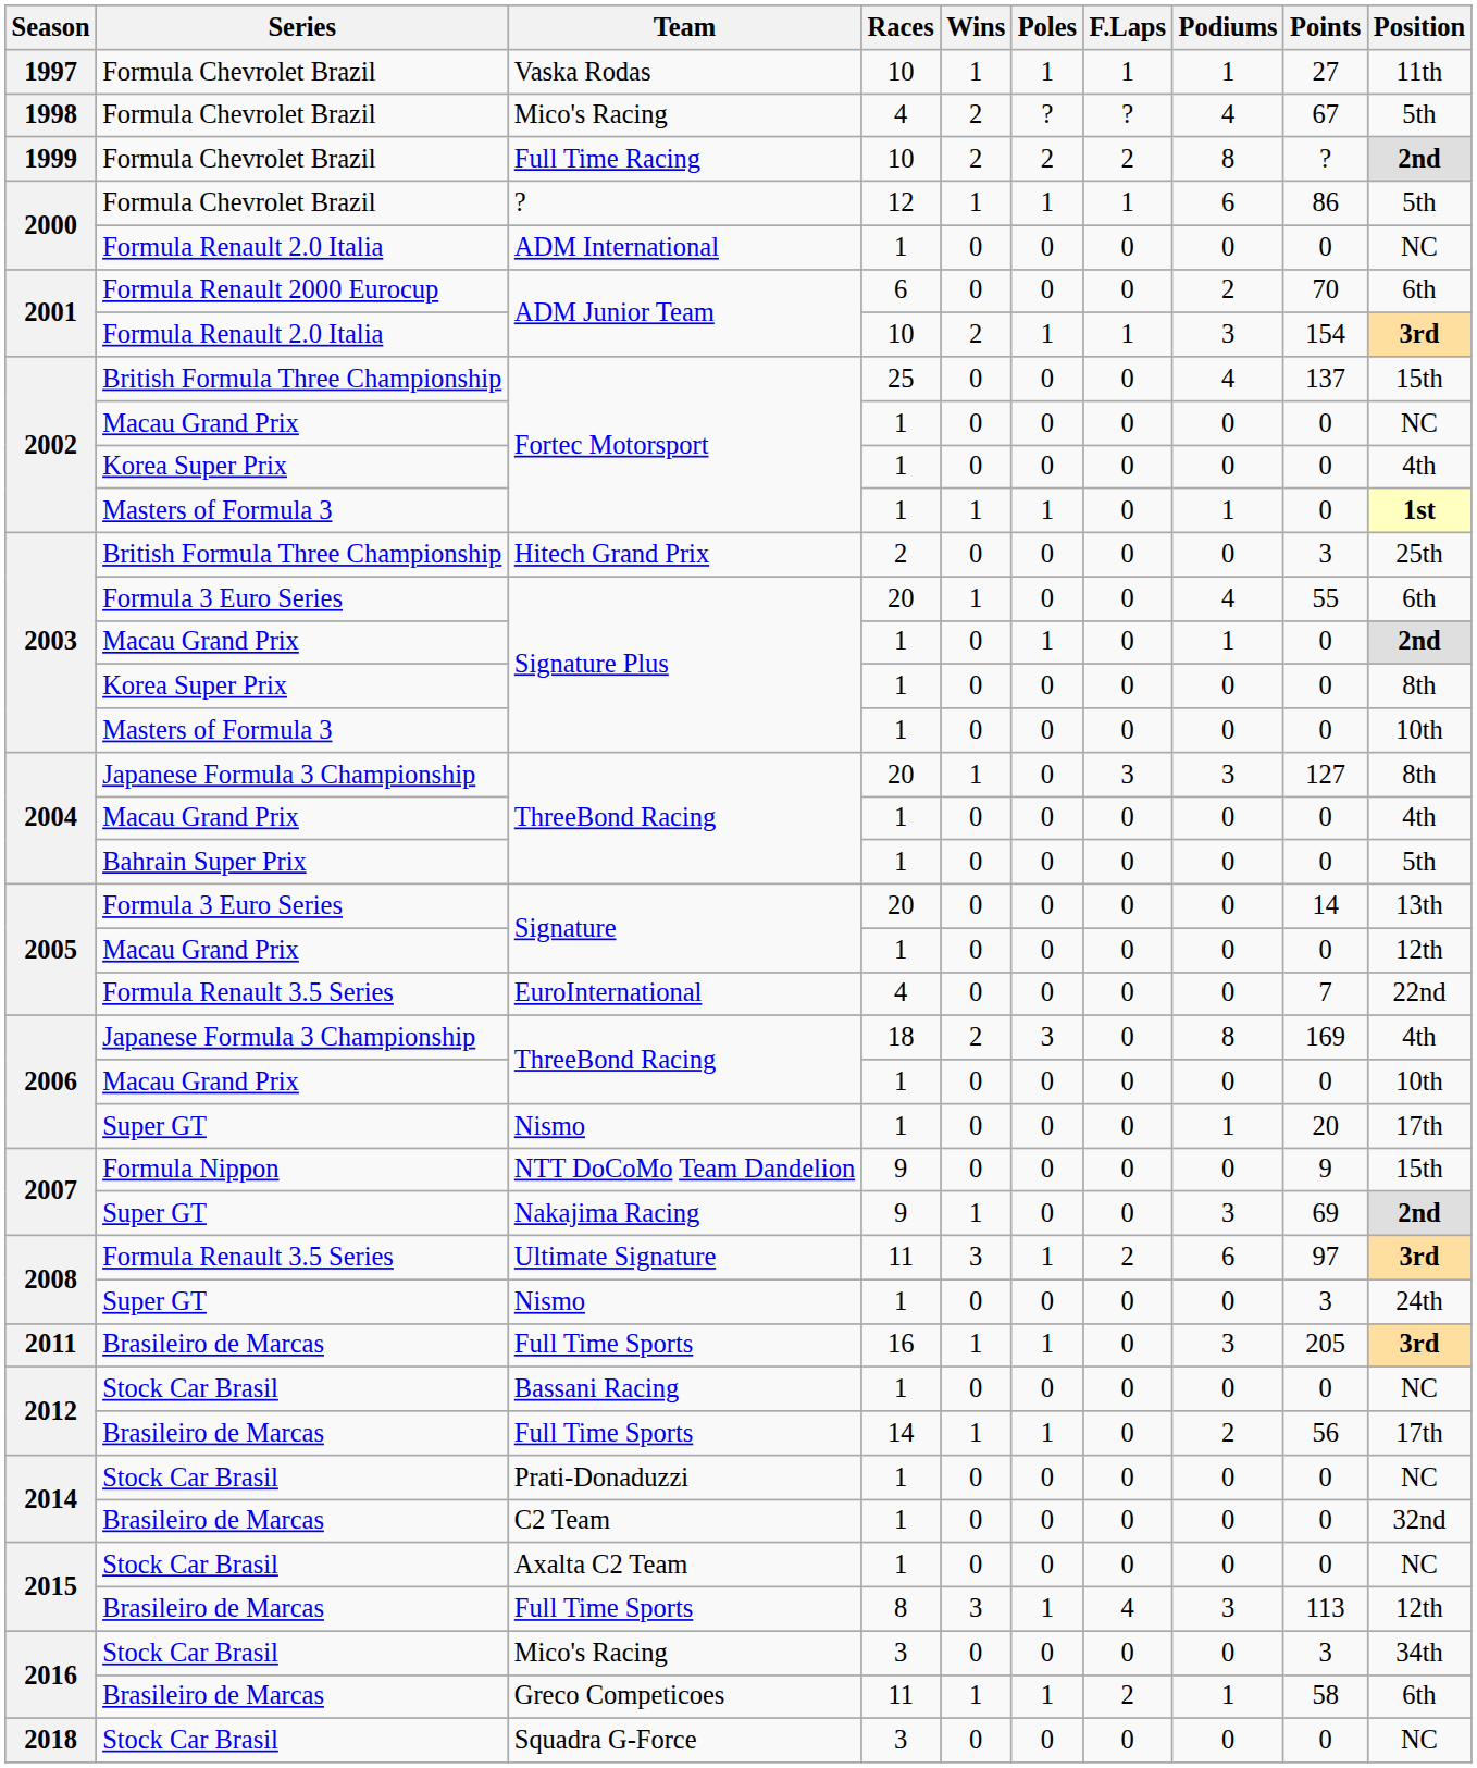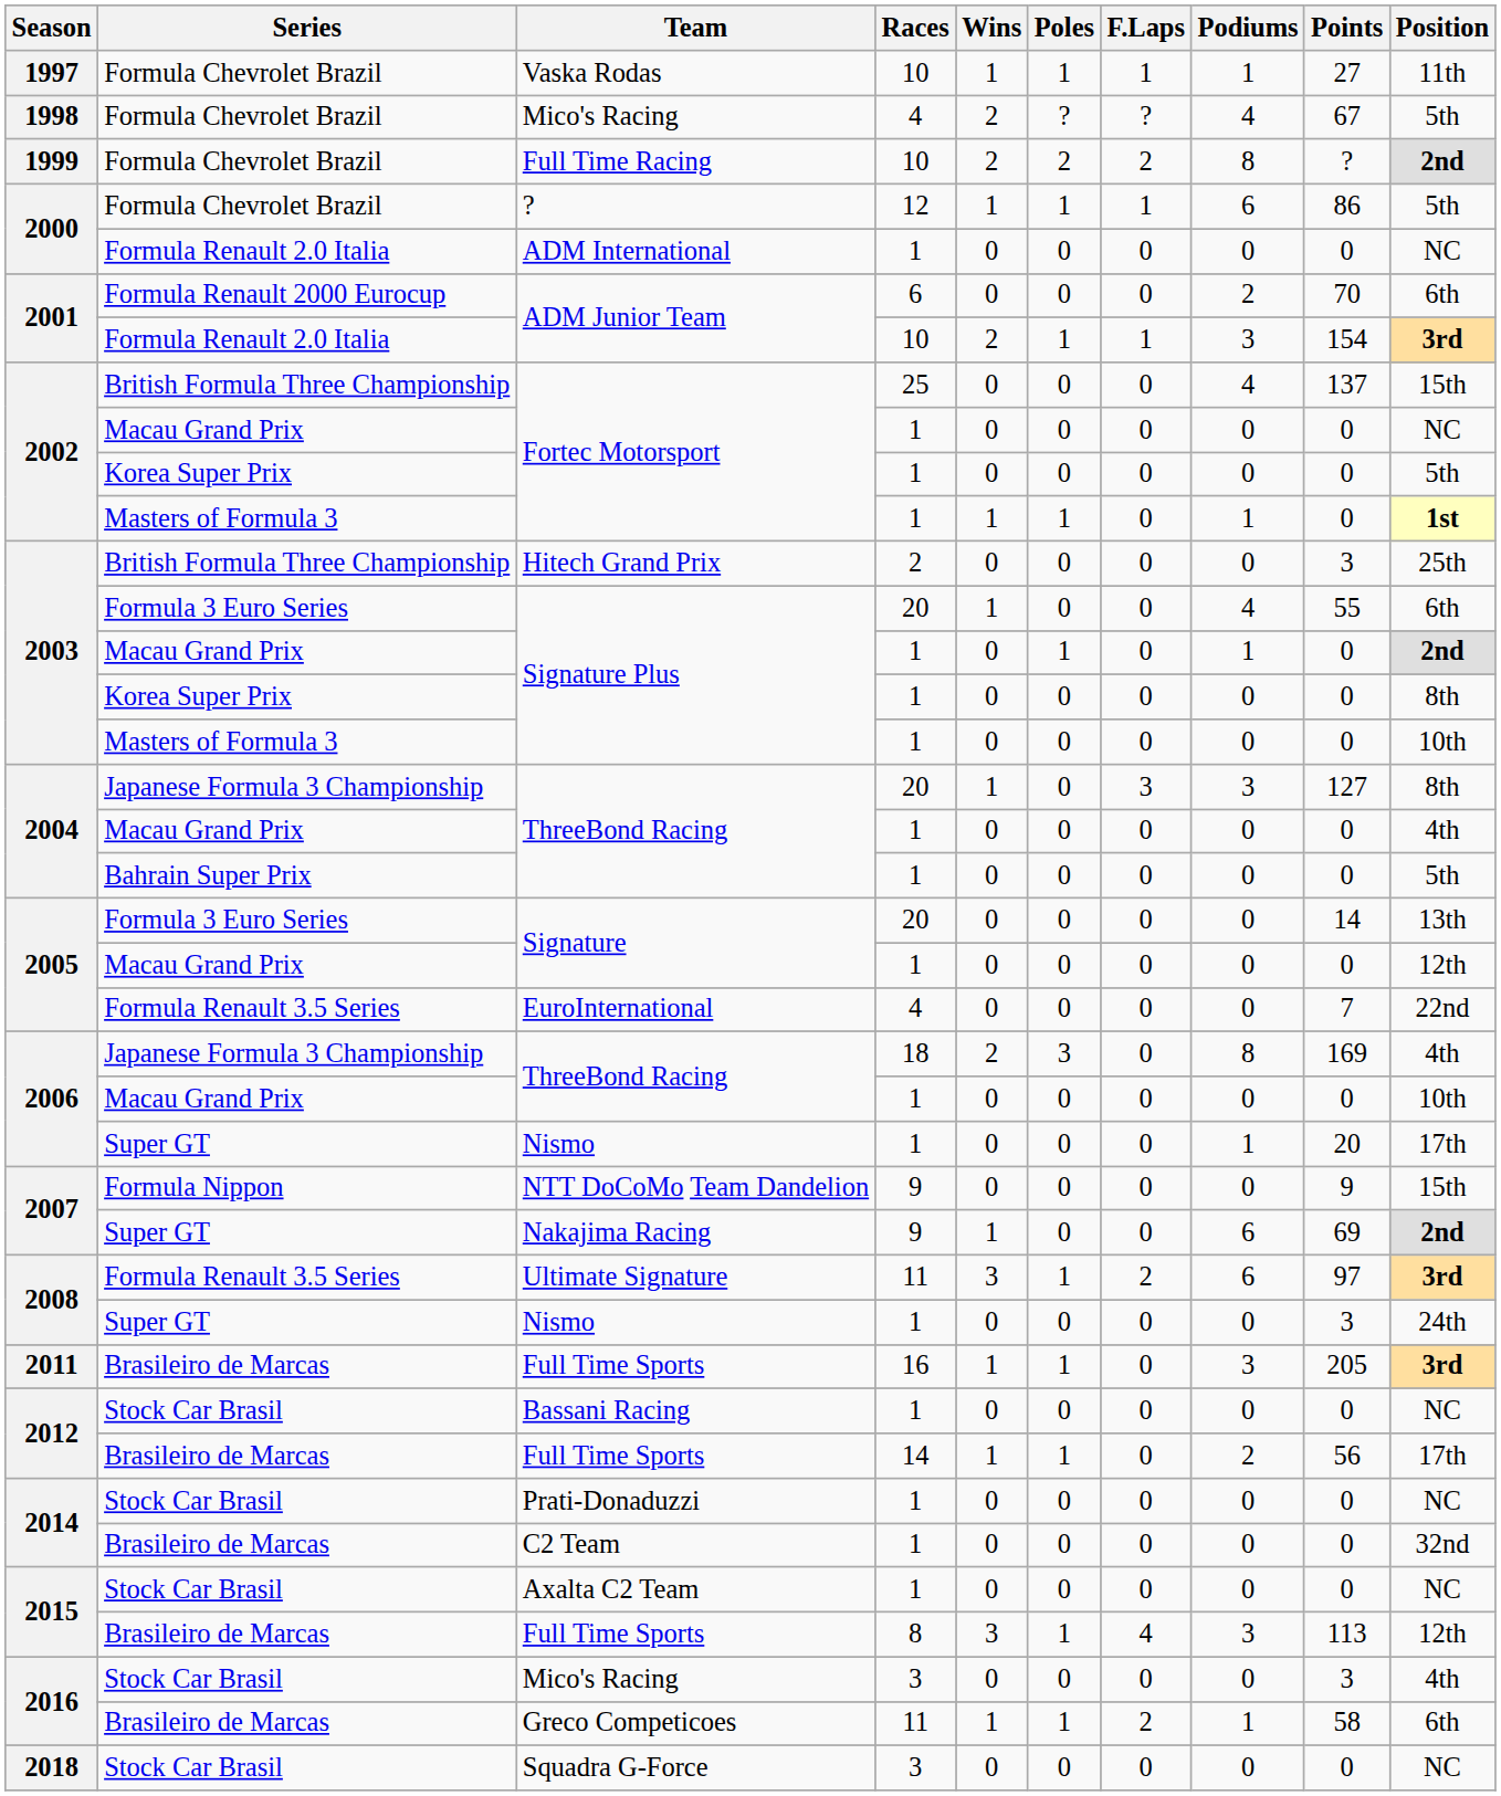 <table class="wikitable" style="font-size: 90%; text-align:center">
 <tr>
 <th>Season</th>
 <th>Series</th>
 <th>Team</th>
 <th>Races</th>
 <th>Wins</th>
 <th>Poles</th>
 <th>F.Laps</th>
 <th>Podiums</th>
 <th>Points</th>
 <th>Position</th>
 </tr>
 <tr>
 <th>1997</th>
 <td align=left>Formula Chevrolet Brazil</td>
 <td align=left>Vaska Rodas</td>
 <td>10</td>
 <td>1</td>
 <td>1</td>
 <td>1</td>
 <td>1</td>
 <td>27</td>
 <td>11th</td>
 </tr>
 <tr>
 <th>1998</th>
 <td align=left>Formula Chevrolet Brazil</td>
 <td align=left>Mico's Racing</td>
 <td>4</td>
 <td>2</td>
 <td>?</td>
 <td>?</td>
 <td>4</td>
 <td>67</td>
 <td>5th</td>
 </tr>
 <tr>
 <th>1999</th>
 <td align=left>Formula Chevrolet Brazil</td>
 <td align=left><a href='#'>Full Time Racing</a></td>
 <td>10</td>
 <td>2</td>
 <td>2</td>
 <td>2</td>
 <td>8</td>
 <td>?</td>
 <td style="background:#DFDFDF;"><strong>2nd</strong></td>
 </tr>
 <tr>
 <th rowspan=2>2000</th>
 <td align=left>Formula Chevrolet Brazil</td>
 <td align=left>?</td>
 <td>12</td>
 <td>1</td>
 <td>1</td>
 <td>1</td>
 <td>6</td>
 <td>86</td>
 <td>5th</td>
 </tr>
 <tr>
 <td align=left><a href='#'>Formula Renault 2.0 Italia</a></td>
 <td align=left><a href='#'>ADM International</a></td>
 <td>1</td>
 <td>0</td>
 <td>0</td>
 <td>0</td>
 <td>0</td>
 <td>0</td>
 <td>NC</td>
 </tr>
 <tr>
 <th rowspan=2>2001</th>
 <td align=left><a href='#'>Formula Renault 2000 Eurocup</a></td>
 <td rowspan=2 align=left><a href='#'>ADM Junior Team</a></td>
 <td>6</td>
 <td>0</td>
 <td>0</td>
 <td>0</td>
 <td>2</td>
 <td>70</td>
 <td>6th</td>
 </tr>
 <tr>
 <td align=left><a href='#'>Formula Renault 2.0 Italia</a></td>
 <td>10</td>
 <td>2</td>
 <td>1</td>
 <td>1</td>
 <td>3</td>
 <td>154</td>
 <td style="background:#FFDF9F;"><strong>3rd</strong></td>
 </tr>
 <tr>
 <th rowspan=4>2002</th>
 <td align=left><a href='#'>British Formula Three Championship</a></td>
 <td rowspan=4 align=left><a href='#'>Fortec Motorsport</a></td>
 <td>25</td>
 <td>0</td>
 <td>0</td>
 <td>0</td>
 <td>4</td>
 <td>137</td>
 <td>15th</td>
 </tr>
 <tr>
 <td align=left><a href='#'>Macau Grand Prix</a></td>
 <td>1</td>
 <td>0</td>
 <td>0</td>
 <td>0</td>
 <td>0</td>
 <td>0</td>
 <td>NC</td>
 </tr>
 <tr>
 <td align=left><a href='#'>Korea Super Prix</a></td>
 <td>1</td>
 <td>0</td>
 <td>0</td>
 <td>0</td>
 <td>0</td>
 <td>0</td>
-<td>4th</td>
+<td>5th</td>
 </tr>
 <tr>
 <td align=left><a href='#'>Masters of Formula 3</a></td>
 <td>1</td>
 <td>1</td>
 <td>1</td>
 <td>0</td>
 <td>1</td>
 <td>0</td>
 <td style="background:#FFFFBF;"><strong>1st</strong></td>
 </tr>
 <tr>
 <th rowspan=5>2003</th>
 <td align=left><a href='#'>British Formula Three Championship</a></td>
 <td align=left><a href='#'>Hitech Grand Prix</a></td>
 <td>2</td>
 <td>0</td>
 <td>0</td>
 <td>0</td>
 <td>0</td>
 <td>3</td>
 <td>25th</td>
 </tr>
 <tr>
 <td align=left><a href='#'>Formula 3 Euro Series</a></td>
 <td align=left rowspan=4><a href='#'>Signature Plus</a></td>
 <td>20</td>
 <td>1</td>
 <td>0</td>
 <td>0</td>
 <td>4</td>
 <td>55</td>
 <td>6th</td>
 </tr>
 <tr>
 <td align=left><a href='#'>Macau Grand Prix</a></td>
 <td>1</td>
 <td>0</td>
 <td>1</td>
 <td>0</td>
 <td>1</td>
 <td>0</td>
 <td style="background:#DFDFDF;"><strong>2nd</strong></td>
 </tr>
 <tr>
 <td align=left><a href='#'>Korea Super Prix</a></td>
 <td>1</td>
 <td>0</td>
 <td>0</td>
 <td>0</td>
 <td>0</td>
 <td>0</td>
 <td>8th</td>
 </tr>
 <tr>
 <td align=left><a href='#'>Masters of Formula 3</a></td>
 <td>1</td>
 <td>0</td>
 <td>0</td>
 <td>0</td>
 <td>0</td>
 <td>0</td>
 <td>10th</td>
 </tr>
 <tr>
 <th rowspan=3>2004</th>
 <td align=left><a href='#'>Japanese Formula 3 Championship</a></td>
 <td rowspan=3 align=left><a href='#'>ThreeBond Racing</a></td>
 <td>20</td>
 <td>1</td>
 <td>0</td>
 <td>3</td>
 <td>3</td>
 <td>127</td>
 <td>8th</td>
 </tr>
 <tr>
 <td align=left><a href='#'>Macau Grand Prix</a></td>
 <td>1</td>
 <td>0</td>
 <td>0</td>
 <td>0</td>
 <td>0</td>
 <td>0</td>
 <td>4th</td>
 </tr>
 <tr>
 <td align=left><a href='#'>Bahrain Super Prix</a></td>
 <td>1</td>
 <td>0</td>
 <td>0</td>
 <td>0</td>
 <td>0</td>
 <td>0</td>
 <td>5th</td>
 </tr>
 <tr>
 <th rowspan=3>2005</th>
 <td align=left><a href='#'>Formula 3 Euro Series</a></td>
 <td rowspan=2 align=left><a href='#'>Signature</a></td>
 <td>20</td>
 <td>0</td>
 <td>0</td>
 <td>0</td>
 <td>0</td>
 <td>14</td>
 <td>13th</td>
 </tr>
 <tr>
 <td align=left><a href='#'>Macau Grand Prix</a></td>
 <td>1</td>
 <td>0</td>
 <td>0</td>
 <td>0</td>
 <td>0</td>
 <td>0</td>
 <td>12th</td>
 </tr>
 <tr>
 <td align=left><a href='#'>Formula Renault 3.5 Series</a></td>
 <td align=left><a href='#'>EuroInternational</a></td>
 <td>4</td>
 <td>0</td>
 <td>0</td>
 <td>0</td>
 <td>0</td>
 <td>7</td>
 <td>22nd</td>
 </tr>
 <tr>
 <th rowspan=3>2006</th>
 <td align=left><a href='#'>Japanese Formula 3 Championship</a></td>
 <td rowspan=2 align=left><a href='#'>ThreeBond Racing</a></td>
 <td>18</td>
 <td>2</td>
 <td>3</td>
 <td>0</td>
 <td>8</td>
 <td>169</td>
 <td>4th</td>
 </tr>
 <tr>
 <td align=left><a href='#'>Macau Grand Prix</a></td>
 <td>1</td>
 <td>0</td>
 <td>0</td>
 <td>0</td>
 <td>0</td>
 <td>0</td>
 <td>10th</td>
 </tr>
 <tr>
 <td align=left><a href='#'>Super GT</a></td>
 <td align=left><a href='#'>Nismo</a></td>
 <td>1</td>
 <td>0</td>
 <td>0</td>
 <td>0</td>
 <td>1</td>
 <td>20</td>
 <td>17th</td>
 </tr>
 <tr>
 <th rowspan=2>2007</th>
 <td align=left><a href='#'>Formula Nippon</a></td>
 <td align=left><a href='#'>NTT DoCoMo</a> <a href='#'>Team Dandelion</a></td>
 <td>9</td>
 <td>0</td>
 <td>0</td>
 <td>0</td>
 <td>0</td>
 <td>9</td>
 <td>15th</td>
 </tr>
 <tr>
 <td align=left><a href='#'>Super GT</a></td>
 <td align=left><a href='#'>Nakajima Racing</a></td>
 <td>9</td>
 <td>1</td>
 <td>0</td>
 <td>0</td>
-<td>3</td>
+<td>6</td>
 <td>69</td>
 <td style="background:#DFDFDF;"><strong>2nd</strong></td>
 </tr>
 <tr>
 <th rowspan=2>2008</th>
 <td align=left><a href='#'>Formula Renault 3.5 Series</a></td>
 <td align=left><a href='#'>Ultimate Signature</a></td>
 <td>11</td>
 <td>3</td>
 <td>1</td>
 <td>2</td>
 <td>6</td>
 <td>97</td>
 <td style="background:#FFDF9F;"><strong>3rd</strong></td>
 </tr>
 <tr>
 <td align=left><a href='#'>Super GT</a></td>
 <td align=left><a href='#'>Nismo</a></td>
 <td>1</td>
 <td>0</td>
 <td>0</td>
 <td>0</td>
 <td>0</td>
 <td>3</td>
 <td>24th</td>
 </tr>
 <tr>
 <th>2011</th>
 <td align=left><a href='#'>Brasileiro de Marcas</a></td>
 <td align=left><a href='#'>Full Time Sports</a></td>
 <td>16</td>
 <td>1</td>
 <td>1</td>
 <td>0</td>
 <td>3</td>
 <td>205</td>
 <td style="background:#FFDF9F;"><strong>3rd</strong></td>
 </tr>
 <tr>
 <th rowspan=2>2012</th>
 <td align=left><a href='#'>Stock Car Brasil</a></td>
 <td align=left><a href='#'>Bassani Racing</a></td>
 <td>1</td>
 <td>0</td>
 <td>0</td>
 <td>0</td>
 <td>0</td>
 <td>0</td>
 <td>NC</td>
 </tr>
 <tr>
 <td align=left><a href='#'>Brasileiro de Marcas</a></td>
 <td align=left><a href='#'>Full Time Sports</a></td>
 <td>14</td>
 <td>1</td>
 <td>1</td>
 <td>0</td>
 <td>2</td>
 <td>56</td>
 <td>17th</td>
 </tr>
 <tr>
 <th rowspan=2>2014</th>
 <td align=left><a href='#'>Stock Car Brasil</a></td>
 <td align=left>Prati-Donaduzzi</td>
 <td>1</td>
 <td>0</td>
 <td>0</td>
 <td>0</td>
 <td>0</td>
 <td>0</td>
 <td>NC</td>
 </tr>
 <tr>
 <td align=left><a href='#'>Brasileiro de Marcas</a></td>
 <td align=left>C2 Team</td>
 <td>1</td>
 <td>0</td>
 <td>0</td>
 <td>0</td>
 <td>0</td>
 <td>0</td>
 <td>32nd</td>
 </tr>
 <tr>
 <th rowspan=2>2015</th>
 <td align=left><a href='#'>Stock Car Brasil</a></td>
 <td align=left>Axalta C2 Team</td>
 <td>1</td>
 <td>0</td>
 <td>0</td>
 <td>0</td>
 <td>0</td>
 <td>0</td>
 <td>NC</td>
 </tr>
 <tr>
 <td align=left><a href='#'>Brasileiro de Marcas</a></td>
 <td align=left><a href='#'>Full Time Sports</a></td>
 <td>8</td>
 <td>3</td>
 <td>1</td>
 <td>4</td>
 <td>3</td>
 <td>113</td>
 <td>12th</td>
 </tr>
 <tr>
 <th rowspan=2>2016</th>
 <td align=left><a href='#'>Stock Car Brasil</a></td>
 <td align=left>Mico's Racing</td>
 <td>3</td>
 <td>0</td>
 <td>0</td>
 <td>0</td>
 <td>0</td>
 <td>3</td>
-<td>34th</td>
+<td>4th</td>
 </tr>
 <tr>
 <td align=left><a href='#'>Brasileiro de Marcas</a></td>
 <td align=left>Greco Competicoes</td>
 <td>11</td>
 <td>1</td>
 <td>1</td>
 <td>2</td>
 <td>1</td>
 <td>58</td>
 <td>6th</td>
 </tr>
 <tr>
 <th>2018</th>
 <td align=left><a href='#'>Stock Car Brasil</a></td>
 <td align=left>Squadra G-Force</td>
 <td>3</td>
 <td>0</td>
 <td>0</td>
 <td>0</td>
 <td>0</td>
 <td>0</td>
 <td>NC</td>
 </tr>
 </table>
